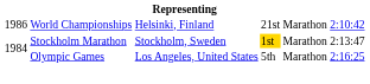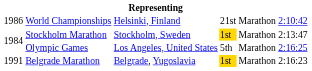 <table>
 <tr>
 <th colspan="6">Representing </th>
 </tr>
 <tr>
 <td>1986</td>
 <td><a href='#'>World Championships</a></td>
 <td><a href='#'>Helsinki, Finland</a></td>
 <td>21st</td>
 <td>Marathon</td>
 <td><a href='#'>2:10:42</a></td>
 </tr>
 <tr>
 <td rowspan=2>1984</td>
 <td><a href='#'>Stockholm Marathon</a></td>
 <td><a href='#'>Stockholm, Sweden</a></td>
 <td bgcolor="gold">1st</td>
 <td>Marathon</td>
 <td>2:13:47</td>
 </tr>
 <tr>
 <td><a href='#'>Olympic Games</a></td>
 <td><a href='#'>Los Angeles, United States</a></td>
 <td>5th</td>
 <td>Marathon</td>
 <td><a href='#'>2:16:25</a></td>
 </tr>
+<tr>
+<td>1991</td>
+<td><a href='#'>Belgrade Marathon</a></td>
+<td><a href='#'>Belgrade</a>, <a href='#'>Yugoslavia</a></td>
+<td bgcolor="gold">1st</td>
+<td>Marathon</td>
+<td>2:16:23</td>
+</tr>
 </table>
